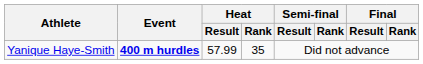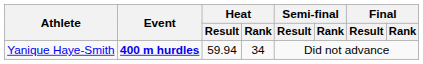 <table class=wikitable style=font-size:90%>
 <tr>
 <th rowspan=2>Athlete</th>
 <th rowspan=2>Event</th>
 <th colspan=2>Heat</th>
 <th colspan=2>Semi-final</th>
 <th colspan=2>Final</th>
 </tr>
 <tr style=font-size:95%>
 <th>Result</th>
 <th>Rank</th>
 <th>Result</th>
 <th>Rank</th>
 <th>Result</th>
 <th>Rank</th>
 </tr>
 <tr align=center>
 <td align=left><a href='#'>Yanique Haye-Smith</a></td>
 <td align=left><strong><a href='#'>400 m hurdles</a></strong></td>
-<td>57.99</td>
-<td>35</td>
+<td>59.94</td>
+<td>34</td>
 <td colspan="4">Did not advance</td>
 </tr>
 </table>
